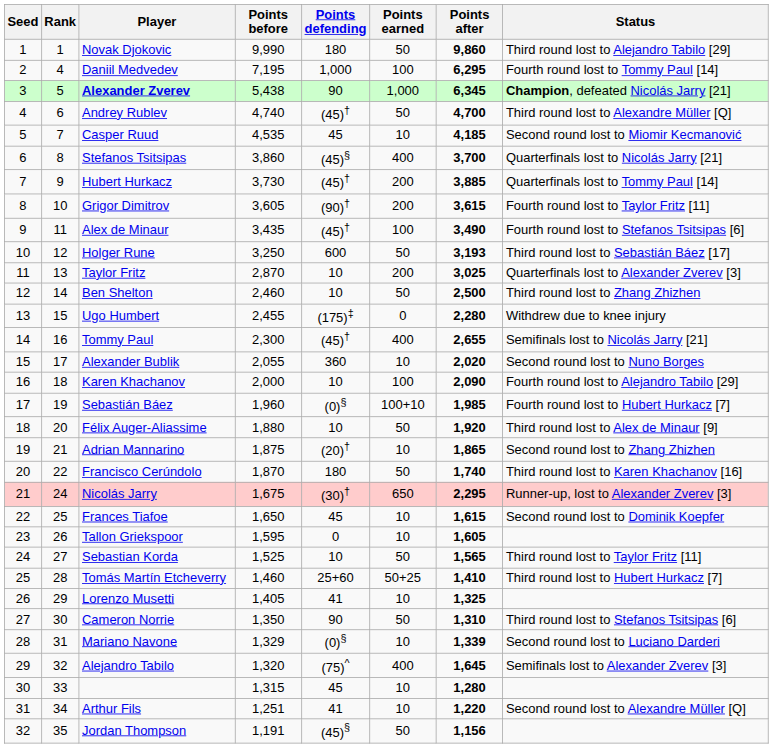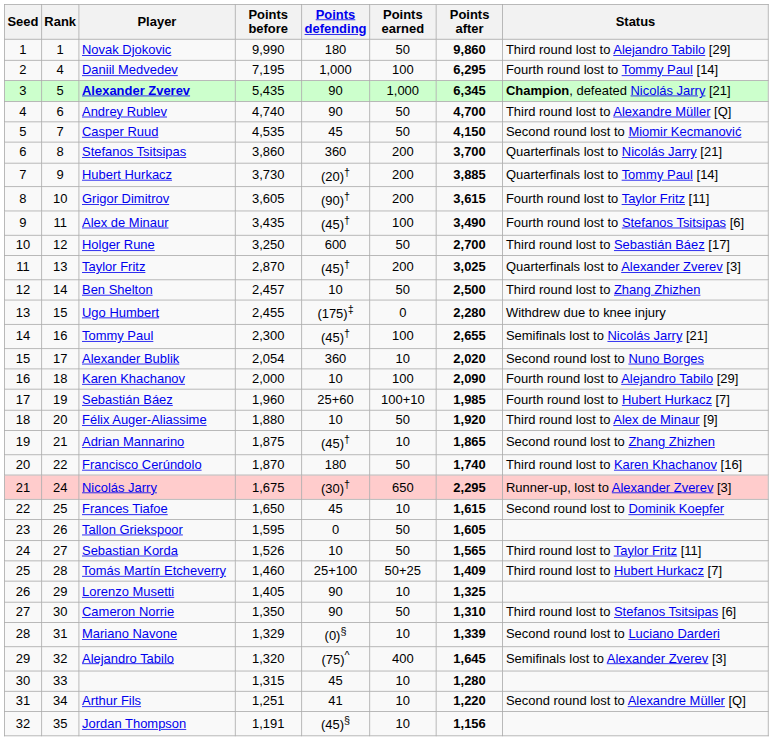 <table class="wikitable sortable">
 <tr>
 <th style="width:30px;">Seed</th>
 <th style="width:30px;">Rank</th>
 <th style="width:185px;">Player</th>
 <th style="width:75px;">Points before</th>
 <th style="width:75px;"><a href='#'>Points defending</a></th>
 <th style="width:75px;">Points earned</th>
 <th style="width:75px;">Points after</th>
 <th style="width:320px;">Status</th>
 </tr>
 <tr>
 <td style="text-align:center;">1</td>
 <td style="text-align:center;">1</td>
 <td> <a href='#'>Novak Djokovic</a></td>
 <td style="text-align:center;">9,990</td>
 <td style="text-align:center;">180</td>
 <td style="text-align:center;">50</td>
 <td style="text-align:center;"><strong>9,860</strong></td>
 <td>Third round lost to  <a href='#'>Alejandro Tabilo</a> [29]</td>
 </tr>
 <tr>
 <td style="text-align:center;">2</td>
 <td style="text-align:center;">4</td>
 <td> <a href='#'>Daniil Medvedev</a></td>
 <td style="text-align:center;">7,195</td>
 <td style="text-align:center;">1,000</td>
 <td style="text-align:center;">100</td>
 <td style="text-align:center;"><strong>6,295</strong></td>
 <td>Fourth round lost to  <a href='#'>Tommy Paul</a> [14]</td>
 </tr>
 <tr style=background:#CFC>
 <td style="text-align:center;">3</td>
 <td style="text-align:center;">5</td>
 <td> <strong><a href='#'>Alexander Zverev</a></strong></td>
-<td style="text-align:center;">5,438</td>
+<td style="text-align:center;">5,435</td>
 <td style="text-align:center;">90</td>
 <td style="text-align:center;">1,000</td>
 <td style="text-align:center;"><strong>6,345</strong></td>
 <td><strong>Champion</strong>, defeated  <a href='#'>Nicolás Jarry</a> [21]</td>
 </tr>
 <tr>
 <td style="text-align:center;">4</td>
 <td style="text-align:center;">6</td>
 <td> <a href='#'>Andrey Rublev</a></td>
 <td style="text-align:center;">4,740</td>
-<td style="text-align:center;">(45)<sup>†</sup></td>
+<td style="text-align:center;">90</td>
 <td style="text-align:center;">50</td>
 <td style="text-align:center;"><strong>4,700</strong></td>
 <td>Third round lost to  <a href='#'>Alexandre Müller</a> [Q]</td>
 </tr>
 <tr>
 <td style="text-align:center;">5</td>
 <td style="text-align:center;">7</td>
 <td> <a href='#'>Casper Ruud</a></td>
 <td style="text-align:center;">4,535</td>
 <td style="text-align:center;">45</td>
-<td style="text-align:center;">10</td>
-<td style="text-align:center;"><strong>4,185</strong></td>
+<td style="text-align:center;">50</td>
+<td style="text-align:center;"><strong>4,150</strong></td>
 <td>Second round lost to  <a href='#'>Miomir Kecmanović</a></td>
 </tr>
 <tr>
 <td style="text-align:center;">6</td>
 <td style="text-align:center;">8</td>
 <td> <a href='#'>Stefanos Tsitsipas</a></td>
 <td style="text-align:center;">3,860</td>
-<td style="text-align:center;">(45)<sup>§</sup></td>
-<td style="text-align:center;">400</td>
+<td style="text-align:center;">360</td>
+<td style="text-align:center;">200</td>
 <td style="text-align:center;"><strong>3,700</strong></td>
 <td>Quarterfinals lost to  <a href='#'>Nicolás Jarry</a> [21]</td>
 </tr>
 <tr>
 <td style="text-align:center;">7</td>
 <td style="text-align:center;">9</td>
 <td> <a href='#'>Hubert Hurkacz</a></td>
 <td style="text-align:center;">3,730</td>
-<td style="text-align:center;">(45)<sup>†</sup></td>
+<td style="text-align:center;">(20)<sup>†</sup></td>
 <td style="text-align:center;">200</td>
 <td style="text-align:center;"><strong>3,885</strong></td>
 <td>Quarterfinals lost to  <a href='#'>Tommy Paul</a> [14]</td>
 </tr>
 <tr>
 <td style="text-align:center;">8</td>
 <td style="text-align:center;">10</td>
 <td> <a href='#'>Grigor Dimitrov</a></td>
 <td style="text-align:center;">3,605</td>
 <td style="text-align:center;">(90)<sup>†</sup></td>
 <td style="text-align:center;">200</td>
 <td style="text-align:center;"><strong>3,615</strong></td>
 <td>Fourth round lost to  <a href='#'>Taylor Fritz</a> [11]</td>
 </tr>
 <tr>
 <td style="text-align:center;">9</td>
 <td style="text-align:center;">11</td>
 <td> <a href='#'>Alex de Minaur</a></td>
 <td style="text-align:center;">3,435</td>
 <td style="text-align:center;">(45)<sup>†</sup></td>
 <td style="text-align:center;">100</td>
 <td style="text-align:center;"><strong>3,490</strong></td>
 <td>Fourth round lost to  <a href='#'>Stefanos Tsitsipas</a> [6]</td>
 </tr>
 <tr>
 <td style="text-align:center;">10</td>
 <td style="text-align:center;">12</td>
 <td> <a href='#'>Holger Rune</a></td>
 <td style="text-align:center;">3,250</td>
 <td style="text-align:center;">600</td>
 <td style="text-align:center;">50</td>
-<td style="text-align:center;"><strong>3,193</strong></td>
+<td style="text-align:center;"><strong>2,700</strong></td>
 <td>Third round lost to  <a href='#'>Sebastián Báez</a> [17]</td>
 </tr>
 <tr>
 <td style="text-align:center;">11</td>
 <td style="text-align:center;">13</td>
 <td> <a href='#'>Taylor Fritz</a></td>
 <td style="text-align:center;">2,870</td>
-<td style="text-align:center;">10</td>
+<td style="text-align:center;">(45)<sup>†</sup></td>
 <td style="text-align:center;">200</td>
 <td style="text-align:center;"><strong>3,025</strong></td>
 <td>Quarterfinals lost to  <a href='#'>Alexander Zverev</a> [3]</td>
 </tr>
 <tr>
 <td style="text-align:center;">12</td>
 <td style="text-align:center;">14</td>
 <td> <a href='#'>Ben Shelton</a></td>
-<td style="text-align:center;">2,460</td>
+<td style="text-align:center;">2,457</td>
 <td style="text-align:center;">10</td>
 <td style="text-align:center;">50</td>
 <td style="text-align:center;"><strong>2,500</strong></td>
 <td>Third round lost to  <a href='#'>Zhang Zhizhen</a></td>
 </tr>
 <tr>
 <td style="text-align:center;">13</td>
 <td style="text-align:center;">15</td>
 <td> <a href='#'>Ugo Humbert</a></td>
 <td style="text-align:center;">2,455</td>
 <td style="text-align:center;">(175)<sup>‡</sup></td>
 <td style="text-align:center;">0</td>
 <td style="text-align:center;"><strong>2,280</strong></td>
 <td>Withdrew due to knee injury</td>
 </tr>
 <tr>
 <td style="text-align:center;">14</td>
 <td style="text-align:center;">16</td>
 <td> <a href='#'>Tommy Paul</a></td>
 <td style="text-align:center;">2,300</td>
 <td style="text-align:center;">(45)<sup>†</sup></td>
-<td style="text-align:center;">400</td>
+<td style="text-align:center;">100</td>
 <td style="text-align:center;"><strong>2,655</strong></td>
 <td>Semifinals lost to  <a href='#'>Nicolás Jarry</a> [21]</td>
 </tr>
 <tr>
 <td style="text-align:center;">15</td>
 <td style="text-align:center;">17</td>
 <td> <a href='#'>Alexander Bublik</a></td>
-<td style="text-align:center;">2,055</td>
+<td style="text-align:center;">2,054</td>
 <td style="text-align:center;">360</td>
 <td style="text-align:center;">10</td>
 <td style="text-align:center;"><strong>2,020</strong></td>
 <td>Second round lost to  <a href='#'>Nuno Borges</a></td>
 </tr>
 <tr>
 <td style="text-align:center;">16</td>
 <td style="text-align:center;">18</td>
 <td> <a href='#'>Karen Khachanov</a></td>
 <td style="text-align:center;">2,000</td>
 <td style="text-align:center;">10</td>
 <td style="text-align:center;">100</td>
 <td style="text-align:center;"><strong>2,090</strong></td>
 <td>Fourth round lost to  <a href='#'>Alejandro Tabilo</a> [29]</td>
 </tr>
 <tr>
 <td style="text-align:center;">17</td>
 <td style="text-align:center;">19</td>
 <td> <a href='#'>Sebastián Báez</a></td>
 <td style="text-align:center;">1,960</td>
-<td style="text-align:center;">(0)<sup>§</sup></td>
+<td style="text-align:center;">25+60</td>
 <td style="text-align:center;">100+10</td>
 <td style="text-align:center;"><strong>1,985</strong></td>
 <td>Fourth round lost to  <a href='#'>Hubert Hurkacz</a> [7]</td>
 </tr>
 <tr>
 <td style="text-align:center;">18</td>
 <td style="text-align:center;">20</td>
 <td> <a href='#'>Félix Auger-Aliassime</a></td>
 <td style="text-align:center;">1,880</td>
 <td style="text-align:center;">10</td>
 <td style="text-align:center;">50</td>
 <td style="text-align:center;"><strong>1,920</strong></td>
 <td>Third round lost to  <a href='#'>Alex de Minaur</a> [9]</td>
 </tr>
 <tr>
 <td style="text-align:center;">19</td>
 <td style="text-align:center;">21</td>
 <td> <a href='#'>Adrian Mannarino</a></td>
 <td style="text-align:center;">1,875</td>
-<td style="text-align:center;">(20)<sup>†</sup></td>
+<td style="text-align:center;">(45)<sup>†</sup></td>
 <td style="text-align:center;">10</td>
 <td style="text-align:center;"><strong>1,865</strong></td>
 <td>Second round lost to  <a href='#'>Zhang Zhizhen</a></td>
 </tr>
 <tr>
 <td style="text-align:center;">20</td>
 <td style="text-align:center;">22</td>
 <td> <a href='#'>Francisco Cerúndolo</a></td>
 <td style="text-align:center;">1,870</td>
 <td style="text-align:center;">180</td>
 <td style="text-align:center;">50</td>
 <td style="text-align:center;"><strong>1,740</strong></td>
 <td>Third round lost to  <a href='#'>Karen Khachanov</a> [16]</td>
 </tr>
 <tr style=background:#FCC>
 <td style="text-align:center;">21</td>
 <td style="text-align:center;">24</td>
 <td> <a href='#'>Nicolás Jarry</a></td>
 <td style="text-align:center;">1,675</td>
 <td style="text-align:center;">(30)<sup>†</sup></td>
 <td style="text-align:center;">650</td>
 <td style="text-align:center;"><strong>2,295</strong></td>
 <td>Runner-up, lost to  <a href='#'>Alexander Zverev</a> [3]</td>
 </tr>
 <tr>
 <td style="text-align:center;">22</td>
 <td style="text-align:center;">25</td>
 <td> <a href='#'>Frances Tiafoe</a></td>
 <td style="text-align:center;">1,650</td>
 <td style="text-align:center;">45</td>
 <td style="text-align:center;">10</td>
 <td style="text-align:center;"><strong>1,615</strong></td>
 <td>Second round lost to  <a href='#'>Dominik Koepfer</a></td>
 </tr>
 <tr>
 <td style="text-align:center;">23</td>
 <td style="text-align:center;">26</td>
 <td> <a href='#'>Tallon Griekspoor</a></td>
 <td style="text-align:center;">1,595</td>
 <td style="text-align:center;">0</td>
-<td style="text-align:center;">10</td>
+<td style="text-align:center;">50</td>
 <td style="text-align:center;"><strong>1,605</strong></td>
 <td></td>
 </tr>
 <tr>
 <td style="text-align:center;">24</td>
 <td style="text-align:center;">27</td>
 <td> <a href='#'>Sebastian Korda</a></td>
-<td style="text-align:center;">1,525</td>
+<td style="text-align:center;">1,526</td>
 <td style="text-align:center;">10</td>
 <td style="text-align:center;">50</td>
 <td style="text-align:center;"><strong>1,565</strong></td>
 <td>Third round lost to  <a href='#'>Taylor Fritz</a> [11]</td>
 </tr>
 <tr>
 <td style="text-align:center;">25</td>
 <td style="text-align:center;">28</td>
 <td> <a href='#'>Tomás Martín Etcheverry</a></td>
 <td style="text-align:center;">1,460</td>
-<td style="text-align:center;">25+60</td>
+<td style="text-align:center;">25+100</td>
 <td style="text-align:center;">50+25</td>
-<td style="text-align:center;"><strong>1,410</strong></td>
+<td style="text-align:center;"><strong>1,409</strong></td>
 <td {{nowrap>Third round lost to  <a href='#'>Hubert Hurkacz</a> [7]</td>
 </tr>
 <tr>
 <td style="text-align:center;">26</td>
 <td style="text-align:center;">29</td>
 <td> <a href='#'>Lorenzo Musetti</a></td>
 <td style="text-align:center;">1,405</td>
-<td style="text-align:center;">41</td>
+<td style="text-align:center;">90</td>
 <td style="text-align:center;">10</td>
 <td style="text-align:center;"><strong>1,325</strong></td>
 <td></td>
 </tr>
 <tr>
 <td style="text-align:center;">27</td>
 <td style="text-align:center;">30</td>
 <td> <a href='#'>Cameron Norrie</a></td>
 <td style="text-align:center;">1,350</td>
 <td style="text-align:center;">90</td>
 <td style="text-align:center;">50</td>
 <td style="text-align:center;"><strong>1,310</strong></td>
 <td>Third round lost to  <a href='#'>Stefanos Tsitsipas</a> [6]</td>
 </tr>
 <tr>
 <td style="text-align:center;">28</td>
 <td style="text-align:center;">31</td>
 <td> <a href='#'>Mariano Navone</a></td>
 <td style="text-align:center;">1,329</td>
 <td style="text-align:center;">(0)<sup>§</sup></td>
 <td style="text-align:center;">10</td>
 <td style="text-align:center;"><strong>1,339</strong></td>
 <td>Second round lost to  <a href='#'>Luciano Darderi</a></td>
 </tr>
 <tr>
 <td style="text-align:center;">29</td>
 <td style="text-align:center;">32</td>
 <td> <a href='#'>Alejandro Tabilo</a></td>
 <td style="text-align:center;">1,320</td>
 <td style="text-align:center;">(75)<sup>^</sup></td>
 <td style="text-align:center;">400</td>
 <td style="text-align:center;"><strong>1,645</strong></td>
 <td>Semifinals lost to  <a href='#'>Alexander Zverev</a> [3]</td>
 </tr>
 <tr>
 <td style="text-align:center;">30</td>
 <td style="text-align:center;">33</td>
 <td></td>
 <td style="text-align:center;">1,315</td>
 <td style="text-align:center;">45</td>
 <td style="text-align:center;">10</td>
 <td style="text-align:center;"><strong>1,280</strong></td>
 <td></td>
 </tr>
 <tr>
 <td style="text-align:center;">31</td>
 <td style="text-align:center;">34</td>
 <td> <a href='#'>Arthur Fils</a></td>
 <td style="text-align:center;">1,251</td>
 <td style="text-align:center;">41</td>
 <td style="text-align:center;">10</td>
 <td style="text-align:center;"><strong>1,220</strong></td>
 <td>Second round lost to  <a href='#'>Alexandre Müller</a> [Q]</td>
 </tr>
 <tr>
 <td style="text-align:center;">32</td>
 <td style="text-align:center;">35</td>
 <td> <a href='#'>Jordan Thompson</a></td>
 <td style="text-align:center;">1,191</td>
 <td style="text-align:center;">(45)<sup>§</sup></td>
-<td style="text-align:center;">50</td>
+<td style="text-align:center;">10</td>
 <td style="text-align:center;"><strong>1,156</strong></td>
 <td></td>
 </tr>
 </table>
